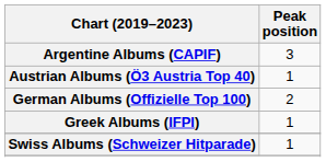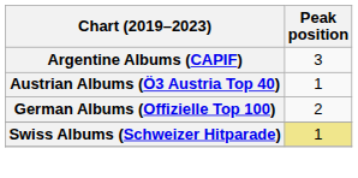 <table class="wikitable sortable plainrowheaders" style="text-align:center">
 <tr>
 <th scope="col">Chart (2019–2023)</th>
 <th scope="col">Peak<br>position</th>
 </tr>
 <tr>
 <th scope="row">Argentine Albums (<a href='#'>CAPIF</a>)</th>
 <td>3</td>
 </tr>
 <tr>
 <th scope="row">Austrian Albums (<a href='#'>Ö3 Austria Top 40</a>)</th>
 <td>1</td>
 </tr>
 <tr>
 <th scope="row">German Albums (<a href='#'>Offizielle Top 100</a>)</th>
 <td>2</td>
 </tr>
 <tr>
-<th scope="row">Greek Albums (<a href='#'>IFPI</a>)</th>
-<td>1</td>
-</tr>
-<tr>
 </tr>
 <tr>
 <th scope="row">Swiss Albums (<a href='#'>Schweizer Hitparade</a>)</th>
-<td>1</td>
+<td style="background: khaki;">1</td>
 </tr>
 <tr>
 </tr>
 <tr>
 </tr>
 </table>
